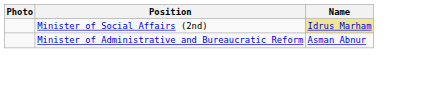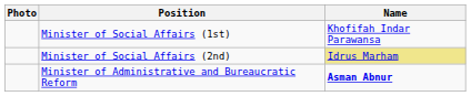 <table class=wikitable>
 <tr>
 <th>Photo</th>
 <th>Position</th>
 <th>Name</th>
+</tr>
+<tr>
+<td></td>
+<td><a href='#'>Minister of Social Affairs</a> (1st)</td>
+<td><a href='#'>Khofifah Indar Parawansa</a></td>
 </tr>
 <tr>
 <td></td>
 <td><a href='#'>Minister of Social Affairs</a> (2nd)</td>
 <td style="background: khaki;"><a href='#'>Idrus Marham</a></td>
 </tr>
 <tr>
 <td></td>
 <td><a href='#'>Minister of Administrative and Bureaucratic Reform</a></td>
-<td><a href='#'>Asman Abnur</a></td>
+<td><strong><a href='#'>Asman Abnur</a></strong></td>
 </tr>
 </table>
